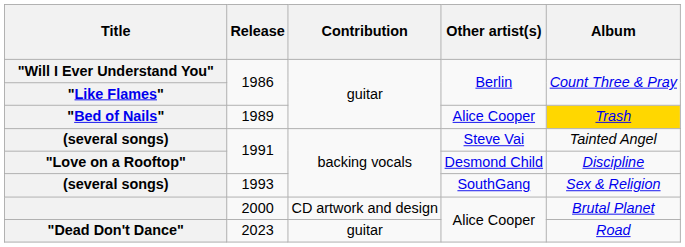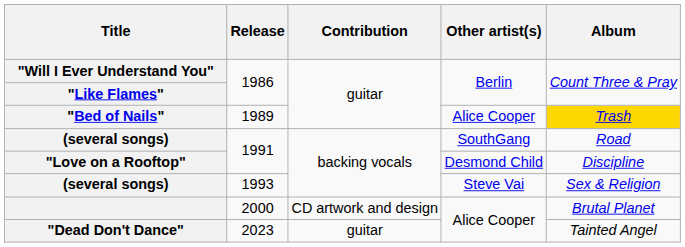 <table class="wikitable plainrowheaders" style="text-align:center;">
 <tr>
 <th scope="col" style="width:15em;"><br>Title<br><br></th>
 <th scope="col">Release</th>
 <th scope="col">Contribution</th>
 <th scope="col">Other artist(s)</th>
 <th scope="col">Album</th>
 </tr>
 <tr>
 <th scope="row">"Will I Ever Understand You"</th>
 <td rowspan="2">1986</td>
 <td rowspan="3">guitar</td>
 <td rowspan="2"><a href='#'>Berlin</a></td>
 <td rowspan="2"><em><a href='#'>Count Three & Pray</a></em></td>
 </tr>
 <tr>
 <th scope="row">"<a href='#'>Like Flames</a>"</th>
 </tr>
 <tr>
 <th scope="row">"<a href='#'>Bed of Nails</a>"</th>
 <td>1989</td>
 <td><a href='#'>Alice Cooper</a></td>
 <td style="background: gold;"><em><a href='#'>Trash</a></em></td>
 </tr>
 <tr>
 <th scope="row">(several songs)</th>
 <td rowspan="2">1991</td>
 <td rowspan="3">backing vocals</td>
-<td><a href='#'>Steve Vai</a></td>
-<td><em>Tainted Angel</em></td>
+<td><a href='#'>SouthGang</a></td>
+<td><em><a href='#'>Road</a></em></td>
 </tr>
 <tr>
 <th scope="row">"Love on a Rooftop"</th>
 <td><a href='#'>Desmond Child</a></td>
 <td><em><a href='#'>Discipline</a></em></td>
 </tr>
 <tr>
 <th scope="row">(several songs)</th>
 <td>1993</td>
-<td><a href='#'>SouthGang</a></td>
+<td><a href='#'>Steve Vai</a></td>
 <td><em><a href='#'>Sex & Religion</a></em></td>
 </tr>
 <tr>
 <th scope="row"></th>
 <td>2000</td>
 <td>CD artwork and design</td>
 <td rowspan="2">Alice Cooper</td>
 <td><em><a href='#'>Brutal Planet</a></em></td>
 </tr>
 <tr>
 <th scope="row">"Dead Don't Dance"</th>
 <td>2023</td>
 <td rowspan="3">guitar</td>
-<td><em><a href='#'>Road</a></em></td>
+<td><em>Tainted Angel</em></td>
 </tr>
 </table>
